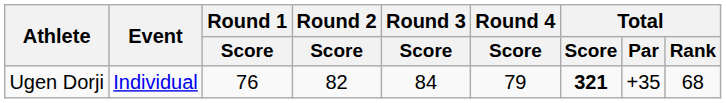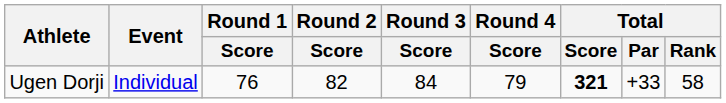 <table class=wikitable style=font-size:90%;text-align:center>
 <tr>
 <th rowspan=2>Athlete</th>
 <th rowspan=2>Event</th>
 <th>Round 1</th>
 <th>Round 2</th>
 <th>Round 3</th>
 <th>Round 4</th>
 <th colspan=3>Total</th>
 </tr>
 <tr style="font-size:95%">
 <th>Score</th>
 <th>Score</th>
 <th>Score</th>
 <th>Score</th>
 <th>Score</th>
 <th>Par</th>
 <th>Rank</th>
 </tr>
 <tr>
 <td align=left>Ugen Dorji</td>
 <td align=left><a href='#'>Individual</a></td>
 <td>76</td>
 <td>82</td>
 <td>84</td>
 <td>79</td>
 <td><strong>321</strong></td>
-<td>+35</td>
-<td>68</td>
+<td>+33</td>
+<td>58</td>
 </tr>
 </table>
